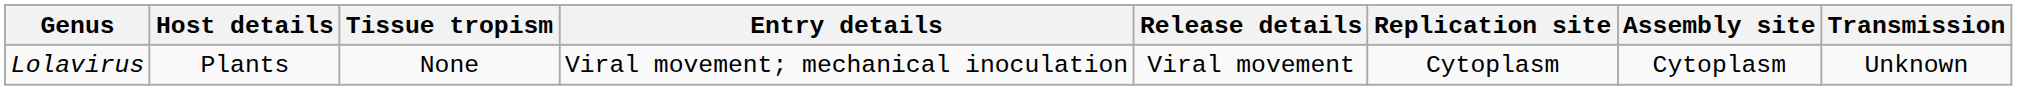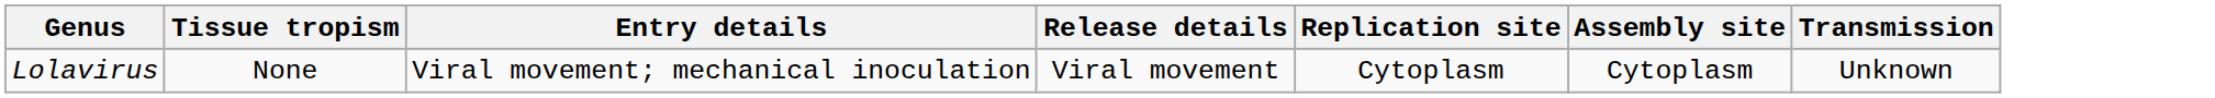 <table class="wikitable sortable" style="text-align:center">
 <tr>
 <th>Genus</th>
-<th>Host details</th>
 <th>Tissue tropism</th>
 <th>Entry details</th>
 <th>Release details</th>
 <th>Replication site</th>
 <th>Assembly site</th>
 <th>Transmission</th>
 </tr>
 <tr>
 <td><em>Lolavirus</em></td>
-<td>Plants</td>
 <td>None</td>
 <td>Viral movement; mechanical inoculation</td>
 <td>Viral movement</td>
 <td>Cytoplasm</td>
 <td>Cytoplasm</td>
 <td>Unknown</td>
 </tr>
 </table>
